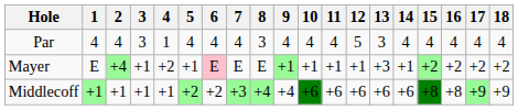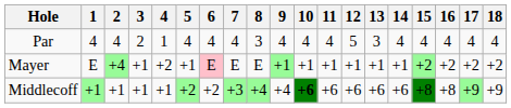 <table class="wikitable" style="text-align:center">
 <tr>
 <th>Hole</th>
 <th> 1 </th>
 <th> 2 </th>
 <th> 3 </th>
 <th> 4 </th>
 <th> 5 </th>
 <th> 6 </th>
 <th> 7 </th>
 <th> 8 </th>
 <th> 9 </th>
 <th>10</th>
 <th>11</th>
 <th>12</th>
 <th>13</th>
 <th>14</th>
 <th>15</th>
 <th>16</th>
 <th>17</th>
 <th>18</th>
 </tr>
 <tr>
 <td>Par</td>
 <td>4</td>
 <td>4</td>
-<td>3</td>
+<td>2</td>
 <td>1</td>
 <td>4</td>
 <td>4</td>
 <td>4</td>
 <td>3</td>
 <td>4</td>
 <td>4</td>
 <td>4</td>
 <td>5</td>
 <td>3</td>
 <td>4</td>
 <td>4</td>
 <td>4</td>
 <td>4</td>
 <td>4</td>
 </tr>
 <tr>
 <td align=left> Mayer</td>
 <td>E</td>
 <td style="background: PaleGreen;">+4</td>
 <td>+1</td>
 <td>+2</td>
 <td>+1</td>
 <td style="background: Pink;">E</td>
 <td>E</td>
 <td>E</td>
 <td style="background: PaleGreen;">+1</td>
 <td>+1</td>
 <td>+1</td>
 <td>+1</td>
-<td>+3</td>
+<td>+1</td>
 <td>+1</td>
 <td style="background: PaleGreen;">+2</td>
 <td>+2</td>
 <td>+2</td>
 <td>+2</td>
 </tr>
 <tr>
 <td align=left> Middlecoff</td>
 <td style="background: PaleGreen;">+1</td>
 <td>+1</td>
 <td>+1</td>
 <td>+1</td>
 <td style="background: PaleGreen;">+2</td>
 <td>+2</td>
 <td style="background: PaleGreen;">+3</td>
 <td style="background: PaleGreen;">+4</td>
 <td>+4</td>
-<td style="background: Green;">+6</td>
+<td style="background: Green;"><strong>+6</strong></td>
 <td>+6</td>
 <td>+6</td>
 <td>+6</td>
 <td>+6</td>
 <td style="background: Green;">+8</td>
 <td>+8</td>
 <td style="background: PaleGreen;">+9</td>
 <td>+9</td>
 </tr>
 </table>
